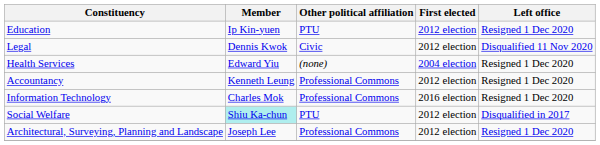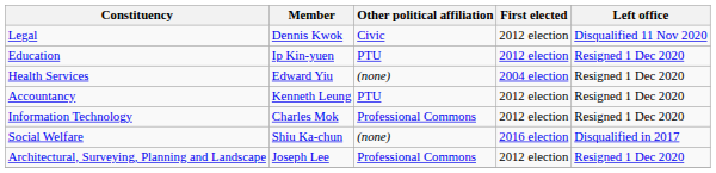 <table class="wikitable" style="text-align:left;">
 <tr>
 <th>Constituency</th>
 <th>Member</th>
 <th>Other political affiliation</th>
 <th>First elected</th>
 <th>Left office</th>
 </tr>
 <tr>
+<td><a href='#'>Legal</a></td>
+<td><a href='#'>Dennis Kwok</a></td>
+<td><a href='#'>Civic</a></td>
+<td>2012 election</td>
+<td><a href='#'>Disqualified 11 Nov 2020</a></td>
+</tr>
+<tr>
 <td><a href='#'>Education</a></td>
 <td><a href='#'>Ip Kin-yuen</a></td>
 <td><a href='#'>PTU</a></td>
 <td><a href='#'>2012 election</a></td>
 <td><a href='#'>Resigned 1 Dec 2020</a></td>
-</tr>
-<tr>
-<td><a href='#'>Legal</a></td>
-<td><a href='#'>Dennis Kwok</a></td>
-<td><a href='#'>Civic</a></td>
-<td>2012 election</td>
-<td><a href='#'>Disqualified 11 Nov 2020</a></td>
 </tr>
 <tr>
 <td><a href='#'>Health Services</a></td>
 <td><a href='#'>Edward Yiu</a></td>
 <td><em>(none)</em></td>
 <td><a href='#'>2004 election</a></td>
 <td>Resigned 1 Dec 2020</td>
 </tr>
 <tr>
 <td><a href='#'>Accountancy</a></td>
 <td><a href='#'>Kenneth Leung</a></td>
-<td><a href='#'>Professional Commons</a></td>
+<td><a href='#'>PTU</a></td>
 <td>2012 election</td>
 <td>Resigned 1 Dec 2020</td>
 </tr>
 <tr>
 <td><a href='#'>Information Technology</a></td>
 <td><a href='#'>Charles Mok</a></td>
 <td><a href='#'>Professional Commons</a></td>
-<td>2016 election</td>
+<td>2012 election</td>
 <td>Resigned 1 Dec 2020</td>
 </tr>
 <tr>
 <td><a href='#'>Social Welfare</a></td>
-<td style="background: paleturquoise;"><a href='#'>Shiu Ka-chun</a></td>
-<td><a href='#'>PTU</a></td>
-<td>2012 election</td>
+<td><a href='#'>Shiu Ka-chun</a></td>
+<td><em>(none)</em></td>
+<td><a href='#'>2016 election</a></td>
 <td><a href='#'>Disqualified in 2017</a></td>
 </tr>
 <tr>
 <td><a href='#'>Architectural, Surveying, Planning and Landscape</a></td>
 <td><a href='#'>Joseph Lee</a></td>
 <td><a href='#'>Professional Commons</a></td>
 <td>2012 election</td>
 <td><a href='#'>Resigned 1 Dec 2020</a></td>
 </tr>
 <tr>
 </tr>
 </table>
